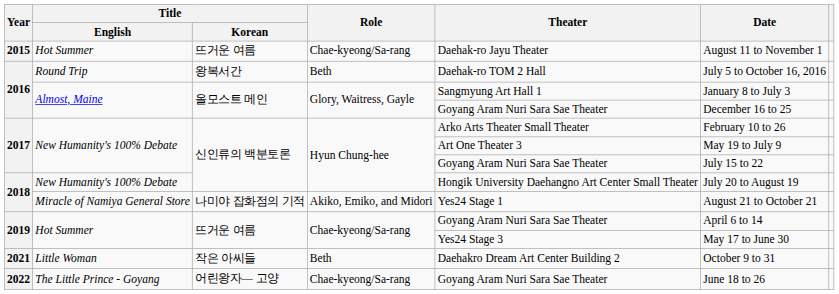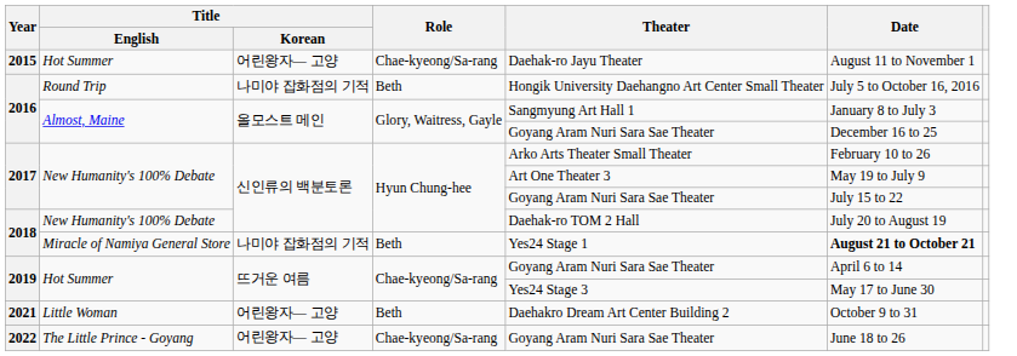 <table class="wikitable sortable plainrowheaders">
 <tr>
 <th scope="col" rowspan="2">Year</th>
 <th scope="col" colspan="2">Title</th>
 <th scope="col" rowspan="2">Role</th>
 <th scope="col" rowspan="2">Theater</th>
 <th scope="col" rowspan="2">Date</th>
 <th scope="col" rowspan="2" class="unsortable"></th>
 </tr>
 <tr>
 <th>English</th>
 <th>Korean</th>
 </tr>
 <tr>
 <th scope="row">2015</th>
 <td><em>Hot Summer</em></td>
-<td>뜨거운 여름</td>
+<td>어린왕자— 고양</td>
 <td>Chae-kyeong/Sa-rang</td>
 <td>Daehak-ro Jayu Theater</td>
 <td>August 11 to November 1</td>
 <td></td>
 </tr>
 <tr>
 <th scope="row" rowspan="3">2016</th>
 <td><em>Round Trip</em></td>
-<td>왕복서간</td>
+<td>나미야 잡화점의 기적</td>
 <td>Beth</td>
-<td>Daehak-ro TOM 2 Hall</td>
+<td>Hongik University Daehangno Art Center Small Theater</td>
 <td>July 5 to October 16, 2016</td>
 <td></td>
 </tr>
 <tr>
 <td rowspan="2"><em><a href='#'>Almost, Maine</a></em></td>
 <td rowspan="2">올모스트 메인</td>
 <td rowspan="2">Glory, Waitress, Gayle</td>
 <td>Sangmyung Art Hall 1</td>
 <td>January 8 to July 3</td>
 <td></td>
 </tr>
 <tr>
 <td>Goyang Aram Nuri Sara Sae Theater</td>
 <td>December 16 to 25</td>
 <td></td>
 </tr>
 <tr>
 <th scope="row" rowspan="3">2017</th>
 <td rowspan="3"><em>New Humanity's 100% Debate</em></td>
 <td rowspan="4">신인류의 백분토론</td>
 <td rowspan="4">Hyun Chung-hee</td>
 <td>Arko Arts Theater Small Theater</td>
 <td>February 10 to 26</td>
 <td></td>
 </tr>
 <tr>
 <td>Art One Theater 3</td>
 <td>May 19 to July 9</td>
 <td></td>
 </tr>
 <tr>
 <td>Goyang Aram Nuri Sara Sae Theater</td>
 <td>July 15 to 22</td>
 <td></td>
 </tr>
 <tr>
 <th scope="row" rowspan="2">2018</th>
 <td><em>New Humanity's 100% Debate</em></td>
-<td>Hongik University Daehangno Art Center Small Theater</td>
+<td>Daehak-ro TOM 2 Hall</td>
 <td>July 20 to August 19</td>
 <td></td>
 </tr>
 <tr>
 <td><em>Miracle of Namiya General Store</em></td>
 <td>나미야 잡화점의 기적</td>
-<td>Akiko, Emiko, and Midori</td>
+<td>Beth</td>
 <td>Yes24 Stage 1</td>
-<td>August 21 to October 21</td>
+<td><strong>August 21 to October 21</strong></td>
 <td></td>
 </tr>
 <tr>
 <th scope="row" rowspan="2">2019</th>
 <td rowspan="2"><em>Hot Summer</em></td>
 <td rowspan="2">뜨거운 여름</td>
 <td rowspan="2">Chae-kyeong/Sa-rang</td>
 <td>Goyang Aram Nuri Sara Sae Theater</td>
 <td>April 6 to 14</td>
 <td></td>
 </tr>
 <tr>
 <td>Yes24 Stage 3</td>
 <td>May 17 to June 30</td>
 <td></td>
 </tr>
 <tr>
 <th scope="row">2021</th>
 <td><em>Little Woman</em></td>
-<td>작은 아씨들</td>
+<td>어린왕자— 고양</td>
 <td>Beth</td>
 <td>Daehakro Dream Art Center Building 2</td>
 <td>October 9 to 31</td>
 <td></td>
 </tr>
 <tr>
 <th scope="row">2022</th>
 <td><em>The Little Prince - Goyang</em></td>
 <td>어린왕자— 고양</td>
 <td>Chae-kyeong/Sa-rang</td>
 <td>Goyang Aram Nuri Sara Sae Theater</td>
 <td>June 18 to 26</td>
 <td></td>
 </tr>
 </table>
